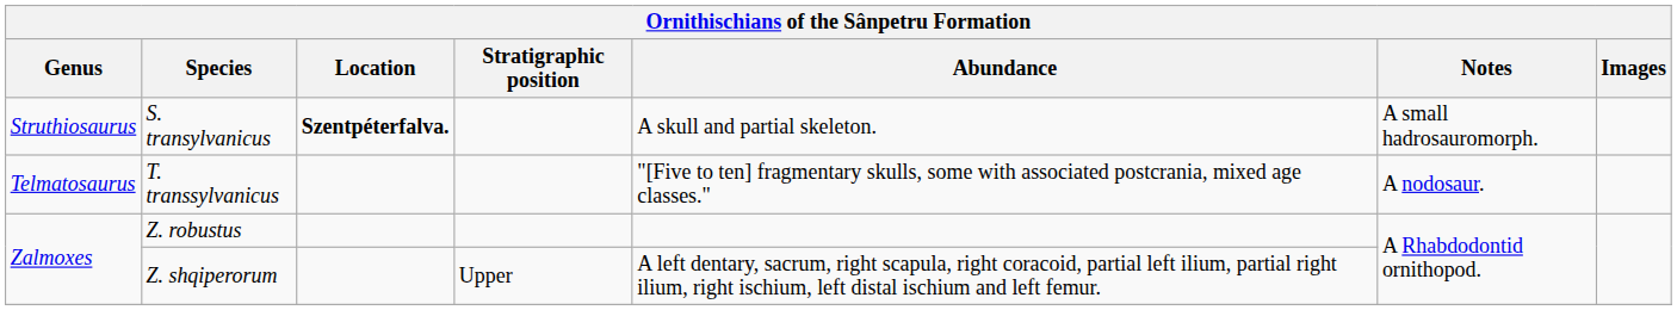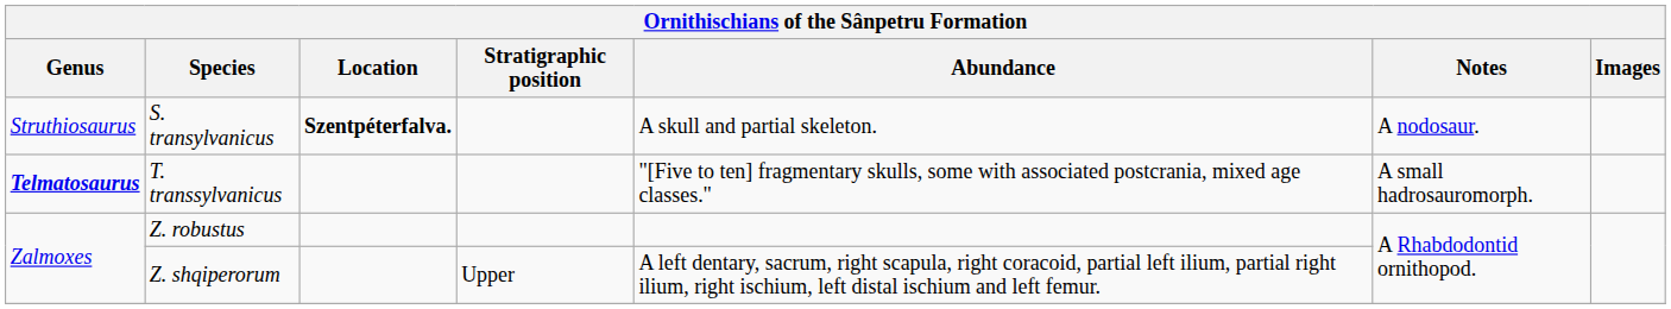 <table class="wikitable" align="center">
 <tr>
 <th colspan="7" align="center"><strong><a href='#'>Ornithischians</a> of the Sânpetru Formation</strong></th>
 </tr>
 <tr>
 <th>Genus</th>
 <th>Species</th>
 <th>Location</th>
 <th>Stratigraphic position</th>
 <th>Abundance</th>
 <th>Notes</th>
 <th>Images</th>
 </tr>
 <tr>
 <td><em><a href='#'>Struthiosaurus</a></em></td>
 <td><em>S. transylvanicus</em></td>
 <td><strong>Szentpéterfalva.</strong></td>
 <td></td>
 <td>A skull and partial skeleton.</td>
-<td>A small hadrosauromorph.</td>
+<td>A <a href='#'>nodosaur</a>.</td>
 <td></td>
 </tr>
 <tr>
-<td><em><a href='#'>Telmatosaurus</a></em></td>
+<td><strong><em><a href='#'>Telmatosaurus</a></em></strong></td>
 <td><em>T. transsylvanicus</em></td>
 <td></td>
 <td></td>
 <td>"[Five to ten] fragmentary skulls, some with associated postcrania, mixed age classes."</td>
-<td>A <a href='#'>nodosaur</a>.</td>
+<td>A small hadrosauromorph.</td>
 <td><br></td>
 </tr>
 <tr>
 <td rowspan="2"><em><a href='#'>Zalmoxes</a></em></td>
 <td><em>Z. robustus</em></td>
 <td></td>
 <td></td>
 <td></td>
 <td rowspan = 2>A <a href='#'>Rhabdodontid</a> ornithopod.</td>
 <td rowspan=2></td>
 </tr>
 <tr>
 <td><em>Z. shqiperorum</em></td>
 <td></td>
 <td>Upper</td>
 <td>A left dentary, sacrum, right scapula, right coracoid, partial left ilium, partial right ilium, right ischium, left distal ischium and left femur.</td>
 </tr>
 <tr>
 </tr>
 </table>
